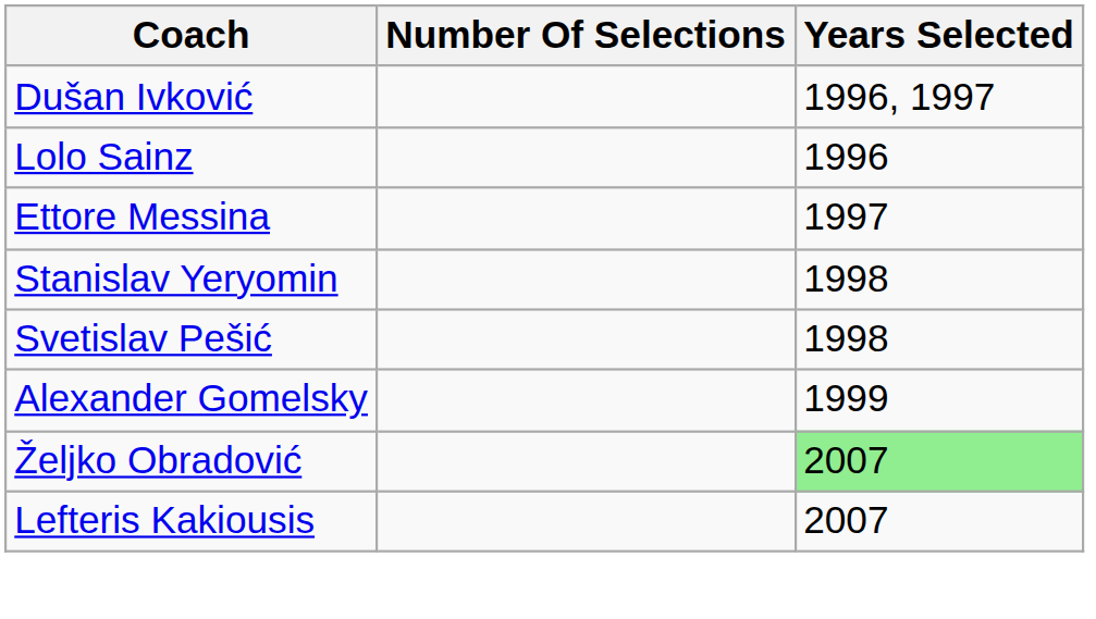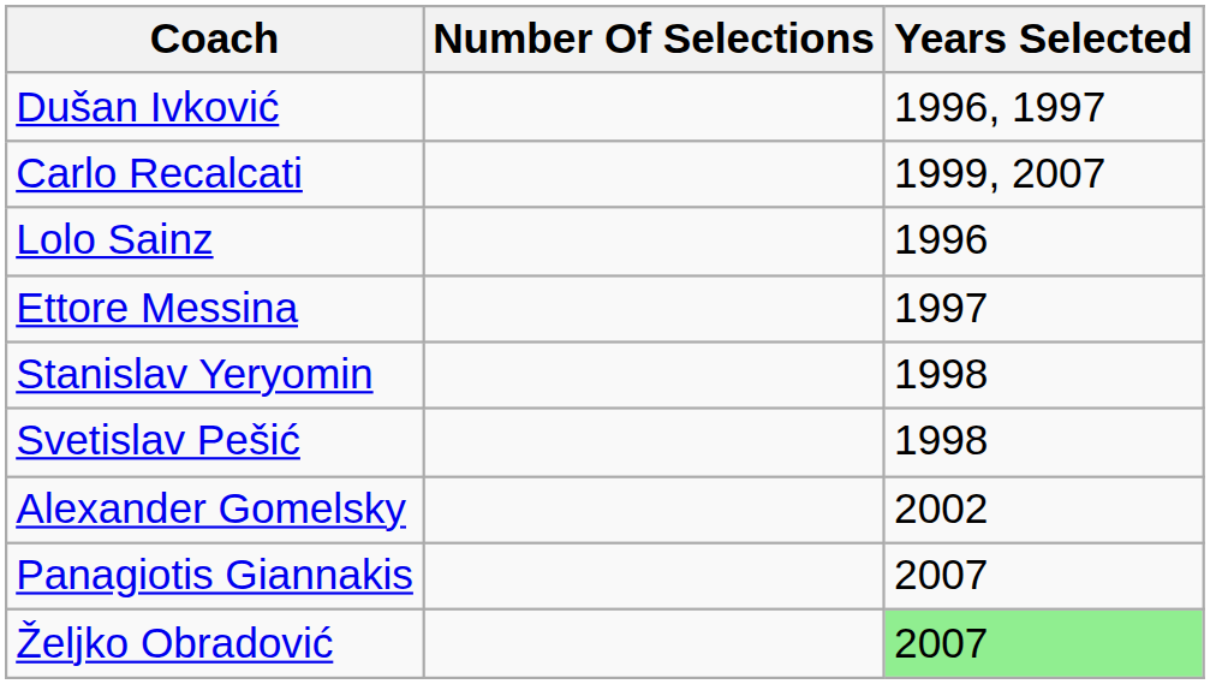 <table | class="wikitable sortable">
 <tr>
 <th>Coach</th>
 <th>Number Of Selections</th>
 <th>Years Selected</th>
 </tr>
 <tr>
 <td> <a href='#'>Dušan Ivković</a></td>
 <td></td>
 <td>1996, 1997</td>
+</tr>
+<tr>
+<td> <a href='#'>Carlo Recalcati</a></td>
+<td></td>
+<td>1999, 2007</td>
 </tr>
 <tr>
 <td> <a href='#'>Lolo Sainz</a></td>
 <td></td>
 <td>1996</td>
 </tr>
 <tr>
 <td> <a href='#'>Ettore Messina</a></td>
 <td></td>
 <td>1997</td>
 </tr>
 <tr>
 <td> <a href='#'>Stanislav Yeryomin</a></td>
 <td></td>
 <td>1998</td>
 </tr>
 <tr>
 <td> <a href='#'>Svetislav Pešić</a></td>
 <td></td>
 <td>1998</td>
 </tr>
 <tr>
 <td> <a href='#'>Alexander Gomelsky</a></td>
 <td></td>
-<td>1999</td>
+<td>2002</td>
+</tr>
+<tr>
+<td> <a href='#'>Panagiotis Giannakis</a></td>
+<td></td>
+<td>2007</td>
 </tr>
 <tr>
 <td> <a href='#'>Željko Obradović</a></td>
 <td></td>
 <td style="background: lightgreen;">2007</td>
 </tr>
-<tr>
-<td> <a href='#'>Lefteris Kakiousis</a></td>
-<td></td>
-<td>2007</td>
-</tr>
 </table>
